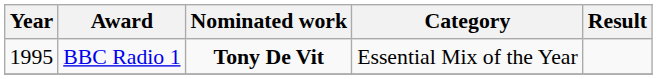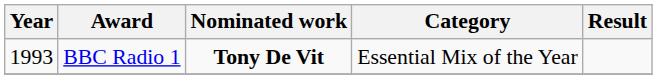 <table class="wikitable plainrowheaders" style="text-align:center;">
 <tr>
 <th>Year</th>
 <th>Award</th>
 <th>Nominated work</th>
 <th>Category</th>
 <th>Result</th>
 </tr>
 <tr>
-<td>1995</td>
+<td>1993</td>
 <td rowspan="1"><a href='#'>BBC Radio 1</a></td>
 <td><strong>Tony De Vit</strong></td>
 <td>Essential Mix of the Year</td>
 <td></td>
 </tr>
 <tr>
 </tr>
 </table>
